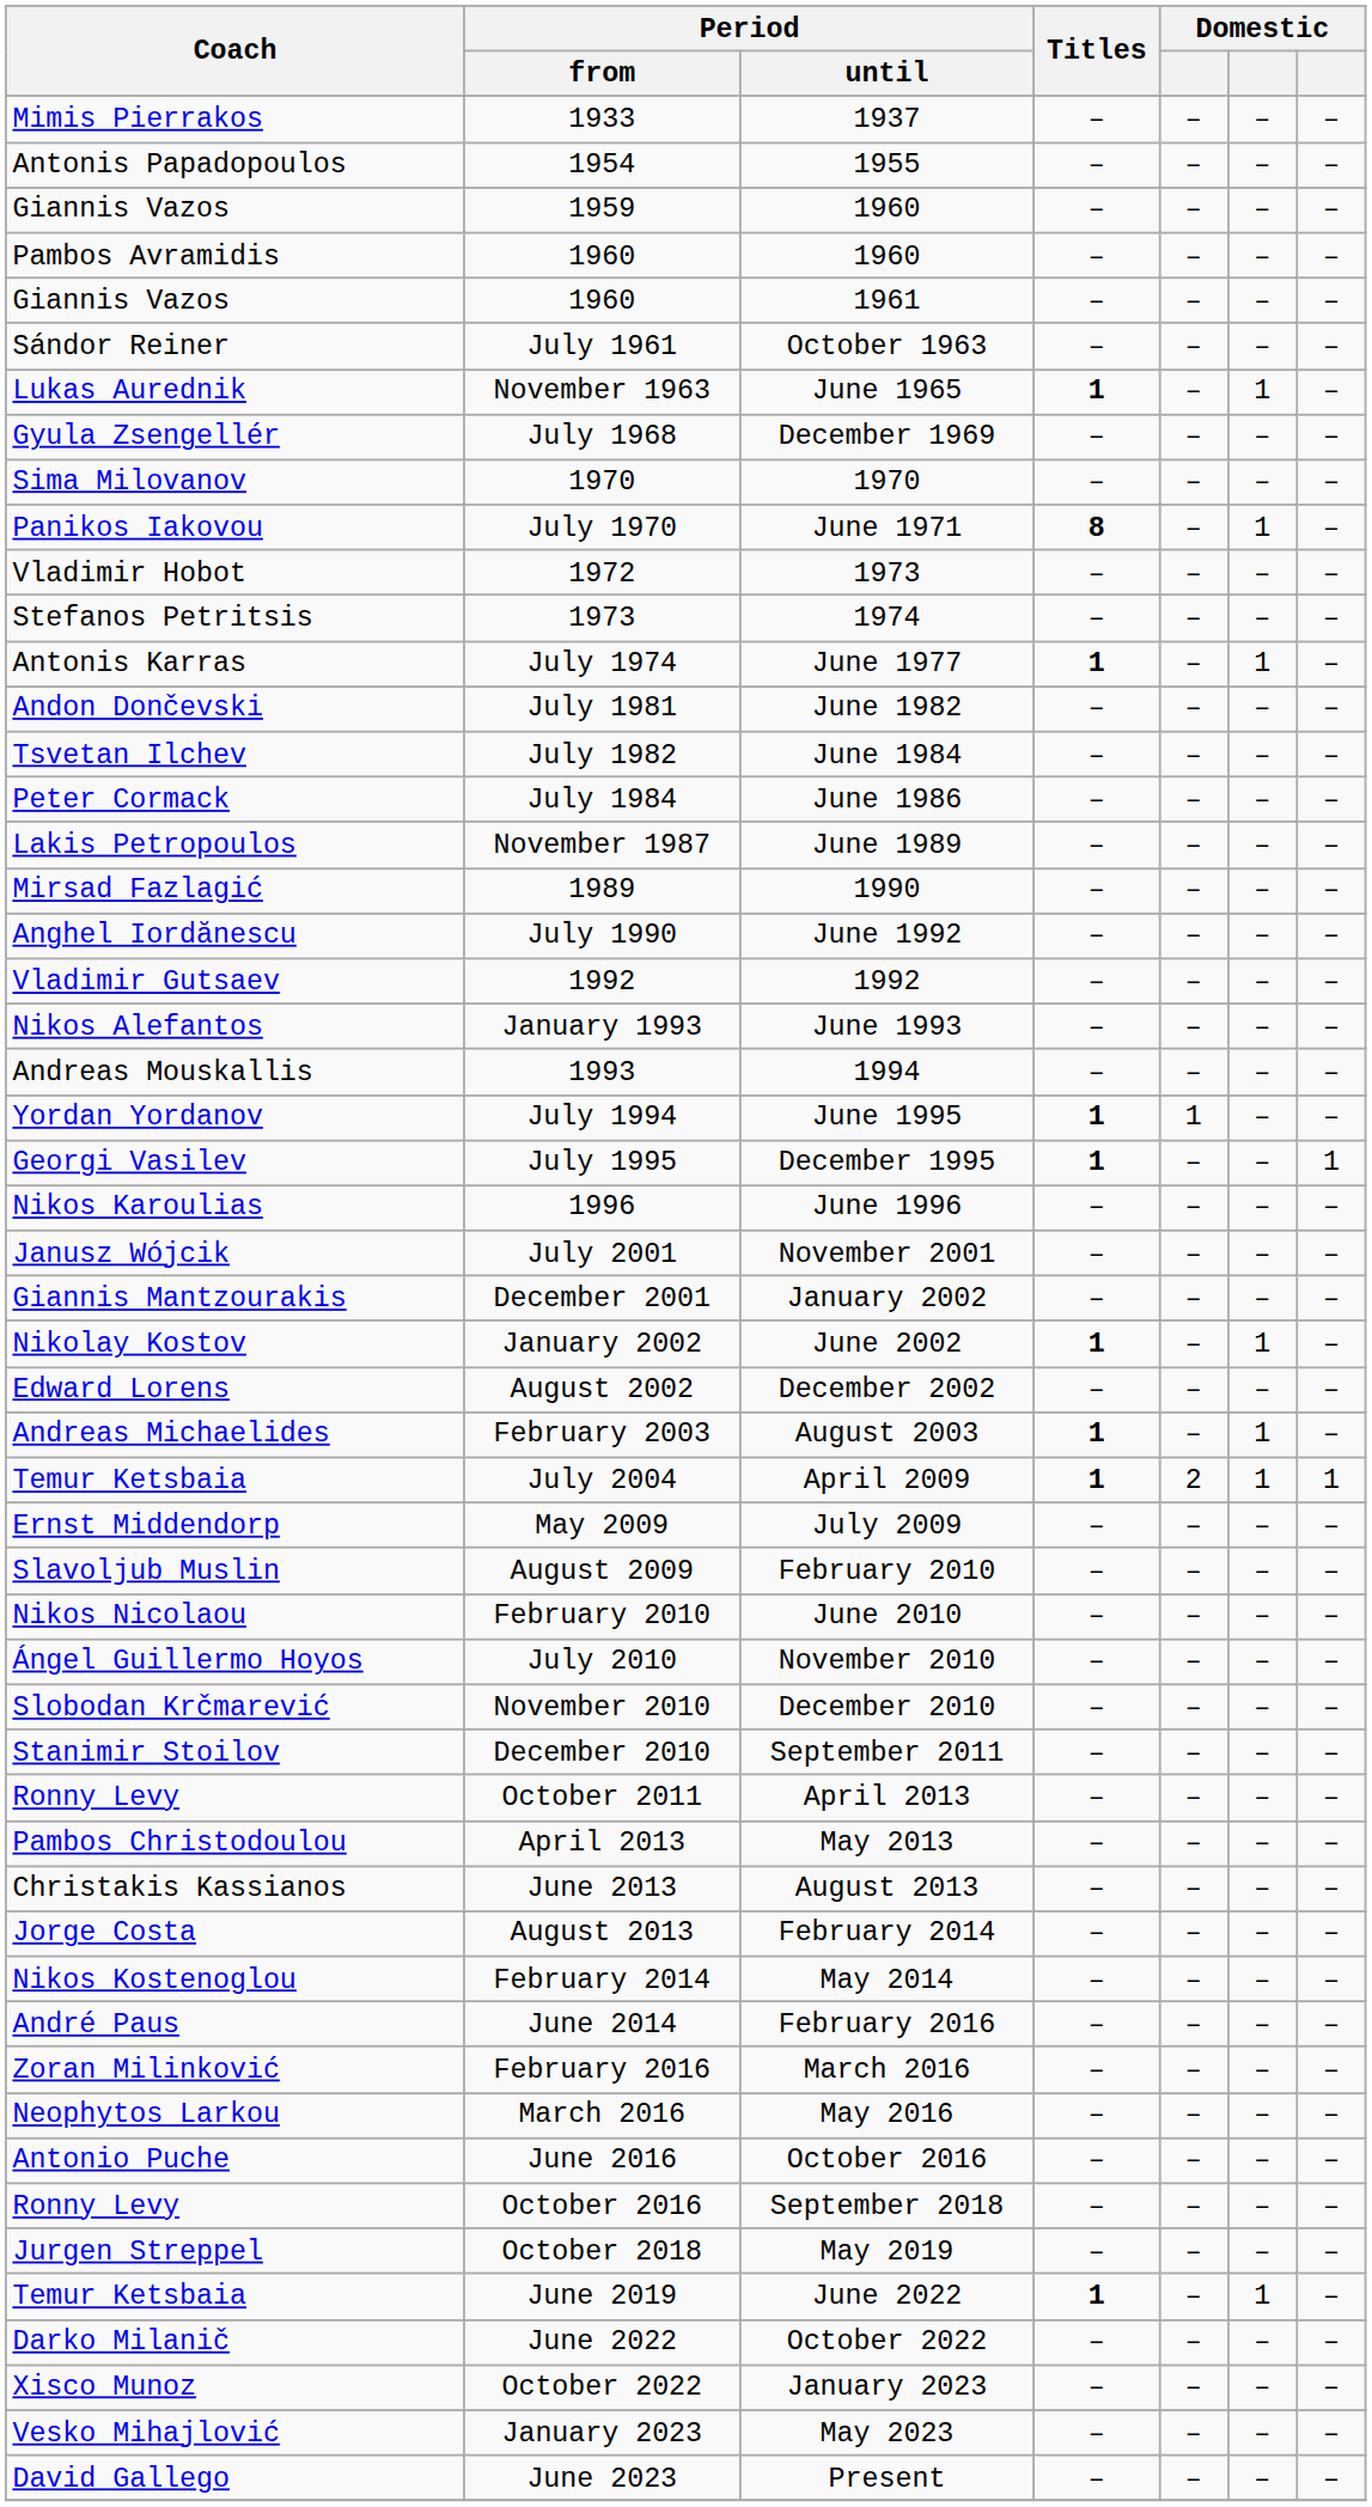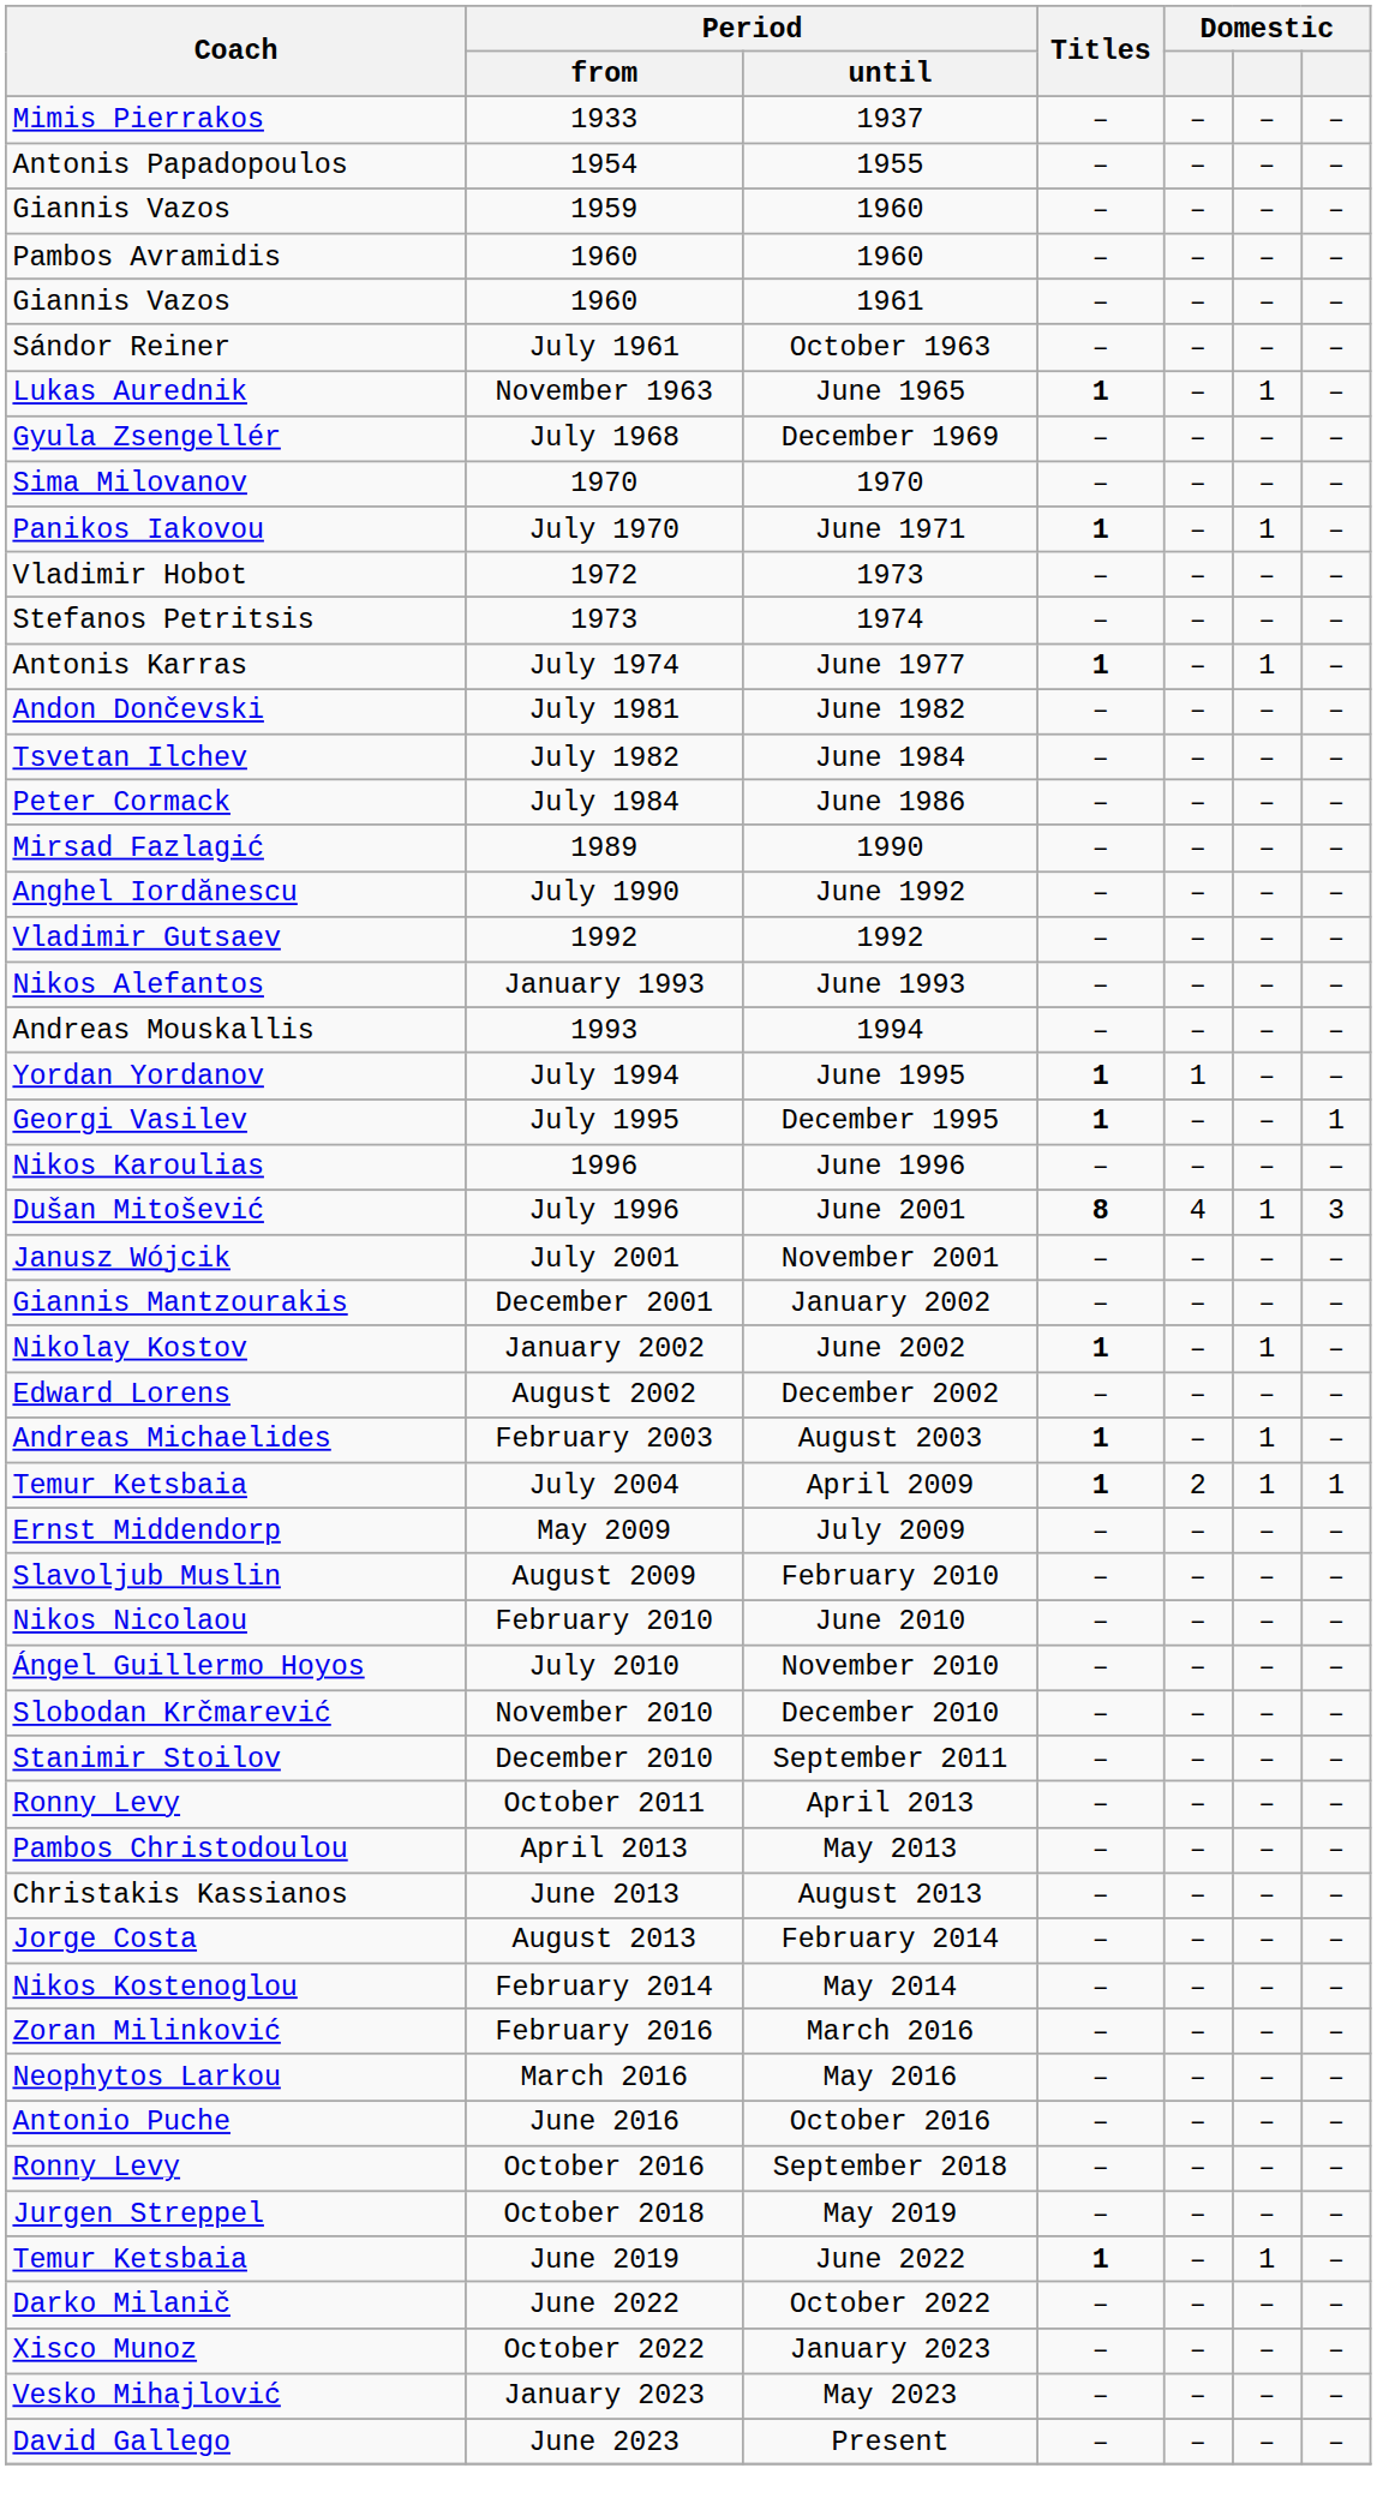 <table class="wikitable sortable" style="text-align:center">
 <tr>
 <th rowspan="2" style="width:16em">Coach</th>
 <th colspan="2" style="width:20em">Period</th>
 <th rowspan="2" style="width:4em">Titles</th>
 <th colspan="3" style="width:6em">Domestic</th>
 </tr>
 <tr>
 <th>from</th>
 <th>until</th>
 <th style="width:2em"></th>
 <th style="width:2em"></th>
 <th style="width:2em"></th>
 </tr>
 <tr>
 <td align="left"> <a href='#'>Mimis Pierrakos</a></td>
 <td>1933</td>
 <td>1937</td>
 <td>–</td>
 <td>–</td>
 <td>–</td>
 <td>–</td>
 </tr>
 <tr>
 <td align="left"> Antonis Papadopoulos</td>
 <td>1954</td>
 <td>1955</td>
 <td>–</td>
 <td>–</td>
 <td>–</td>
 <td>–</td>
 </tr>
 <tr>
 <td align="left"> Giannis Vazos</td>
 <td>1959</td>
 <td>1960</td>
 <td>–</td>
 <td>–</td>
 <td>–</td>
 <td>–</td>
 </tr>
 <tr>
 <td align="left"> Pambos Avramidis</td>
 <td>1960</td>
 <td>1960</td>
 <td>–</td>
 <td>–</td>
 <td>–</td>
 <td>–</td>
 </tr>
 <tr>
 <td align="left"> Giannis Vazos</td>
 <td>1960</td>
 <td>1961</td>
 <td>–</td>
 <td>–</td>
 <td>–</td>
 <td>–</td>
 </tr>
 <tr>
 <td align="left"> Sándor Reiner</td>
 <td>July 1961</td>
 <td>October 1963</td>
 <td>–</td>
 <td>–</td>
 <td>–</td>
 <td>–</td>
 </tr>
 <tr>
 <td align="left"> <a href='#'>Lukas Aurednik</a></td>
 <td>November 1963</td>
 <td>June 1965</td>
 <td><strong>1</strong></td>
 <td>–</td>
 <td>1</td>
 <td>–</td>
 </tr>
 <tr>
 <td align="left"> <a href='#'>Gyula Zsengellér</a></td>
 <td>July 1968</td>
 <td>December 1969</td>
 <td>–</td>
 <td>–</td>
 <td>–</td>
 <td>–</td>
 </tr>
 <tr>
 <td align="left"> <a href='#'>Sima Milovanov</a></td>
 <td>1970</td>
 <td>1970</td>
 <td>–</td>
 <td>–</td>
 <td>–</td>
 <td>–</td>
 </tr>
 <tr>
 <td align="left"> <a href='#'>Panikos Iakovou</a></td>
 <td>July 1970</td>
 <td>June 1971</td>
-<td><strong>8</strong></td>
+<td><strong>1</strong></td>
 <td>–</td>
 <td>1</td>
 <td>–</td>
 </tr>
 <tr>
 <td align="left"> Vladimir Hobot</td>
 <td>1972</td>
 <td>1973</td>
 <td>–</td>
 <td>–</td>
 <td>–</td>
 <td>–</td>
 </tr>
 <tr>
 <td align="left"> Stefanos Petritsis</td>
 <td>1973</td>
 <td>1974</td>
 <td>–</td>
 <td>–</td>
 <td>–</td>
 <td>–</td>
 </tr>
 <tr>
 <td align="left"> Antonis Karras</td>
 <td>July 1974</td>
 <td>June 1977</td>
 <td><strong>1</strong></td>
 <td>–</td>
 <td>1</td>
 <td>–</td>
 </tr>
 <tr>
 <td align="left"> <a href='#'>Andon Dončevski</a></td>
 <td>July 1981</td>
 <td>June 1982</td>
 <td>–</td>
 <td>–</td>
 <td>–</td>
 <td>–</td>
 </tr>
 <tr>
 <td align="left"> <a href='#'>Tsvetan Ilchev</a></td>
 <td>July 1982</td>
 <td>June 1984</td>
 <td>–</td>
 <td>–</td>
 <td>–</td>
 <td>–</td>
 </tr>
 <tr>
 <td align="left"> <a href='#'>Peter Cormack</a></td>
 <td>July 1984</td>
 <td>June 1986</td>
-<td>–</td>
-<td>–</td>
-<td>–</td>
-<td>–</td>
-</tr>
-<tr>
-<td align="left"> <a href='#'>Lakis Petropoulos</a></td>
-<td>November 1987</td>
-<td>June 1989</td>
 <td>–</td>
 <td>–</td>
 <td>–</td>
 <td>–</td>
 </tr>
 <tr>
 <td align="left"> <a href='#'>Mirsad Fazlagić</a></td>
 <td>1989</td>
 <td>1990</td>
 <td>–</td>
 <td>–</td>
 <td>–</td>
 <td>–</td>
 </tr>
 <tr>
 <td align="left"> <a href='#'>Anghel Iordănescu</a></td>
 <td>July 1990</td>
 <td>June 1992</td>
 <td>–</td>
 <td>–</td>
 <td>–</td>
 <td>–</td>
 </tr>
 <tr>
 <td align="left"> <a href='#'>Vladimir Gutsaev</a></td>
 <td>1992</td>
 <td>1992</td>
 <td>–</td>
 <td>–</td>
 <td>–</td>
 <td>–</td>
 </tr>
 <tr>
 <td align="left"> <a href='#'>Nikos Alefantos</a></td>
 <td>January 1993</td>
 <td>June 1993</td>
 <td>–</td>
 <td>–</td>
 <td>–</td>
 <td>–</td>
 </tr>
 <tr>
 <td align="left"> Andreas Mouskallis</td>
 <td>1993</td>
 <td>1994</td>
 <td>–</td>
 <td>–</td>
 <td>–</td>
 <td>–</td>
 </tr>
 <tr>
 <td align="left"> <a href='#'>Yordan Yordanov</a></td>
 <td>July 1994</td>
 <td>June 1995</td>
 <td><strong>1</strong></td>
 <td>1</td>
 <td>–</td>
 <td>–</td>
 </tr>
 <tr>
 <td align="left"> <a href='#'>Georgi Vasilev</a></td>
 <td>July 1995</td>
 <td>December 1995</td>
 <td><strong>1</strong></td>
 <td>–</td>
 <td>–</td>
 <td>1</td>
 </tr>
 <tr>
 <td align="left"> <a href='#'>Nikos Karoulias</a></td>
 <td>1996</td>
 <td>June 1996</td>
 <td>–</td>
 <td>–</td>
 <td>–</td>
 <td>–</td>
+</tr>
+<tr>
+<td align="left"> <a href='#'>Dušan Mitošević</a></td>
+<td>July 1996</td>
+<td>June 2001</td>
+<td><strong>8</strong></td>
+<td>4</td>
+<td>1</td>
+<td>3</td>
 </tr>
 <tr>
 <td align="left"> <a href='#'>Janusz Wójcik</a></td>
 <td>July 2001</td>
 <td>November 2001</td>
 <td>–</td>
 <td>–</td>
 <td>–</td>
 <td>–</td>
 </tr>
 <tr>
 <td align="left"> <a href='#'>Giannis Mantzourakis</a></td>
 <td>December 2001</td>
 <td>January 2002</td>
 <td>–</td>
 <td>–</td>
 <td>–</td>
 <td>–</td>
 </tr>
 <tr>
 <td align="left"> <a href='#'>Nikolay Kostov</a></td>
 <td>January 2002</td>
 <td>June 2002</td>
 <td><strong>1</strong></td>
 <td>–</td>
 <td>1</td>
 <td>–</td>
 </tr>
 <tr>
 <td align="left"> <a href='#'>Edward Lorens</a></td>
 <td>August 2002</td>
 <td>December 2002</td>
 <td>–</td>
 <td>–</td>
 <td>–</td>
 <td>–</td>
 </tr>
 <tr>
 <td align="left"> <a href='#'>Andreas Michaelides</a></td>
 <td>February 2003</td>
 <td>August 2003</td>
 <td><strong>1</strong></td>
 <td>–</td>
 <td>1</td>
 <td>–</td>
 </tr>
 <tr>
 <td align="left"> <a href='#'>Temur Ketsbaia</a></td>
 <td>July 2004</td>
 <td>April 2009</td>
 <td><strong>1</strong></td>
 <td>2</td>
 <td>1</td>
 <td>1</td>
 </tr>
 <tr>
 <td align="left"> <a href='#'>Ernst Middendorp</a></td>
 <td>May 2009</td>
 <td>July 2009</td>
 <td>–</td>
 <td>–</td>
 <td>–</td>
 <td>–</td>
 </tr>
 <tr>
 <td align="left"> <a href='#'>Slavoljub Muslin</a></td>
 <td>August 2009</td>
 <td>February 2010</td>
 <td>–</td>
 <td>–</td>
 <td>–</td>
 <td>–</td>
 </tr>
 <tr>
 <td align="left"> <a href='#'>Nikos Nicolaou</a></td>
 <td>February 2010</td>
 <td>June 2010</td>
 <td>–</td>
 <td>–</td>
 <td>–</td>
 <td>–</td>
 </tr>
 <tr>
 <td align="left"> <a href='#'>Ángel Guillermo Hoyos</a></td>
 <td>July 2010</td>
 <td>November 2010</td>
 <td>–</td>
 <td>–</td>
 <td>–</td>
 <td>–</td>
 </tr>
 <tr>
 <td align="left"> <a href='#'>Slobodan Krčmarević</a></td>
 <td>November 2010</td>
 <td>December 2010</td>
 <td>–</td>
 <td>–</td>
 <td>–</td>
 <td>–</td>
 </tr>
 <tr>
 <td align="left"> <a href='#'>Stanimir Stoilov</a></td>
 <td>December 2010</td>
 <td>September 2011</td>
 <td>–</td>
 <td>–</td>
 <td>–</td>
 <td>–</td>
 </tr>
 <tr>
 <td align="left"> <a href='#'>Ronny Levy</a></td>
 <td>October 2011</td>
 <td>April 2013</td>
 <td>–</td>
 <td>–</td>
 <td>–</td>
 <td>–</td>
 </tr>
 <tr>
 <td align="left"> <a href='#'>Pambos Christodoulou</a></td>
 <td>April 2013</td>
 <td>May 2013</td>
 <td>–</td>
 <td>–</td>
 <td>–</td>
 <td>–</td>
 </tr>
 <tr>
 <td align="left"> Christakis Kassianos</td>
 <td>June 2013</td>
 <td>August 2013</td>
 <td>–</td>
 <td>–</td>
 <td>–</td>
 <td>–</td>
 </tr>
 <tr>
 <td align="left"> <a href='#'>Jorge Costa</a></td>
 <td>August 2013</td>
 <td>February 2014</td>
 <td>–</td>
 <td>–</td>
 <td>–</td>
 <td>–</td>
 </tr>
 <tr>
 <td align="left"> <a href='#'>Nikos Kostenoglou</a></td>
 <td>February 2014</td>
 <td>May 2014</td>
 <td>–</td>
 <td>–</td>
 <td>–</td>
 <td>–</td>
 </tr>
 <tr>
-<td align="left"> <a href='#'>André Paus</a></td>
-<td>June 2014</td>
-<td>February 2016</td>
-<td>–</td>
-<td>–</td>
-<td>–</td>
-<td>–</td>
-</tr>
-<tr>
 <td align="left"> <a href='#'>Zoran Milinković</a></td>
 <td>February 2016</td>
 <td>March 2016</td>
 <td>–</td>
 <td>–</td>
 <td>–</td>
 <td>–</td>
 </tr>
 <tr>
 <td align="left"> <a href='#'>Neophytos Larkou</a></td>
 <td>March 2016</td>
 <td>May 2016</td>
 <td>–</td>
 <td>–</td>
 <td>–</td>
 <td>–</td>
 </tr>
 <tr>
 <td align="left"> <a href='#'>Antonio Puche</a></td>
 <td>June 2016</td>
 <td>October 2016</td>
 <td>–</td>
 <td>–</td>
 <td>–</td>
 <td>–</td>
 </tr>
 <tr>
 <td align="left"> <a href='#'>Ronny Levy</a></td>
 <td>October 2016</td>
 <td>September 2018</td>
 <td>–</td>
 <td>–</td>
 <td>–</td>
 <td>–</td>
 </tr>
 <tr>
 <td align="left"> <a href='#'>Jurgen Streppel</a></td>
 <td>October 2018</td>
 <td>May 2019</td>
 <td>–</td>
 <td>–</td>
 <td>–</td>
 <td>–</td>
 </tr>
 <tr>
 <td align="left"> <a href='#'>Temur Ketsbaia</a></td>
 <td>June 2019</td>
 <td>June 2022</td>
 <td><strong>1</strong></td>
 <td>–</td>
 <td>1</td>
 <td>–</td>
 </tr>
 <tr>
 <td align="left"> <a href='#'>Darko Milanič</a></td>
 <td>June 2022</td>
 <td>October 2022</td>
 <td>–</td>
 <td>–</td>
 <td>–</td>
 <td>–</td>
 </tr>
 <tr>
 <td align="left"> <a href='#'>Xisco Munoz</a></td>
 <td>October 2022</td>
 <td>January 2023</td>
 <td>–</td>
 <td>–</td>
 <td>–</td>
 <td>–</td>
 </tr>
 <tr>
 <td align="left"> <a href='#'>Vesko Mihajlović</a></td>
 <td>January 2023</td>
 <td>May 2023</td>
 <td>–</td>
 <td>–</td>
 <td>–</td>
 <td>–</td>
 </tr>
 <tr>
 <td align="left"> <a href='#'>David Gallego</a></td>
 <td>June 2023</td>
 <td>Present</td>
 <td>–</td>
 <td>–</td>
 <td>–</td>
 <td>–</td>
 </tr>
 <tr>
 </tr>
 </table>
